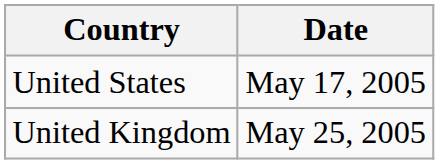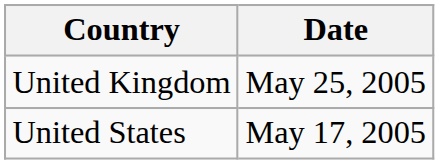 <table class="wikitable">
 <tr>
 <th>Country</th>
 <th>Date</th>
 </tr>
 <tr>
+<td>United Kingdom</td>
+<td>May 25, 2005</td>
+</tr>
+<tr>
 <td>United States</td>
 <td>May 17, 2005</td>
 </tr>
-<tr>
-<td>United Kingdom</td>
-<td>May 25, 2005</td>
-</tr>
 </table>
